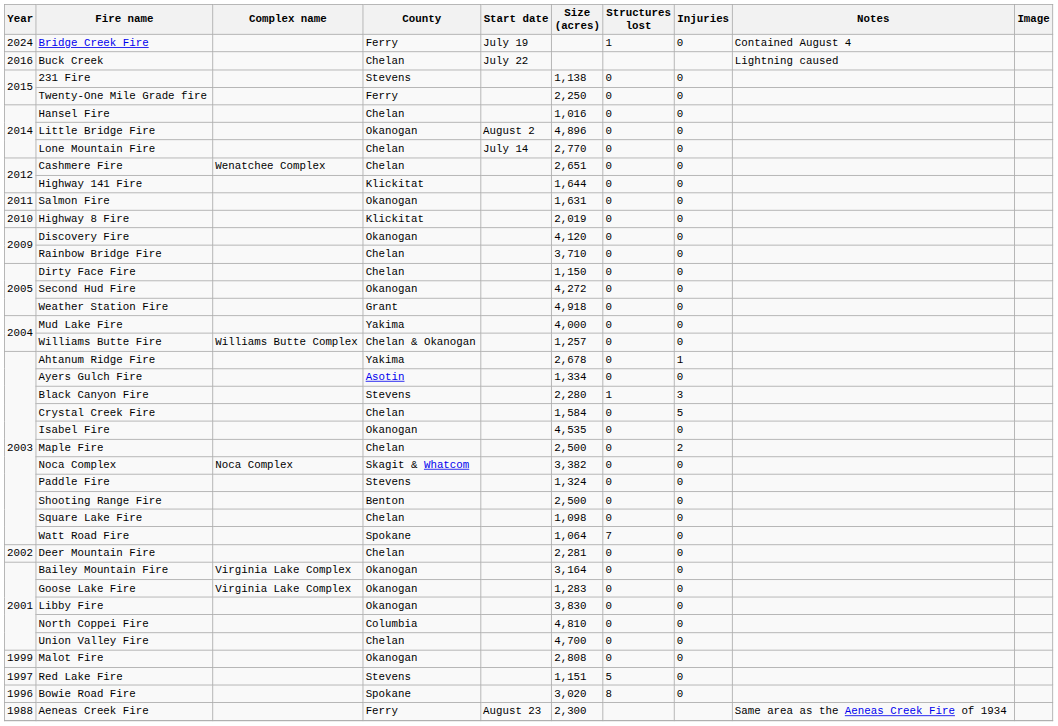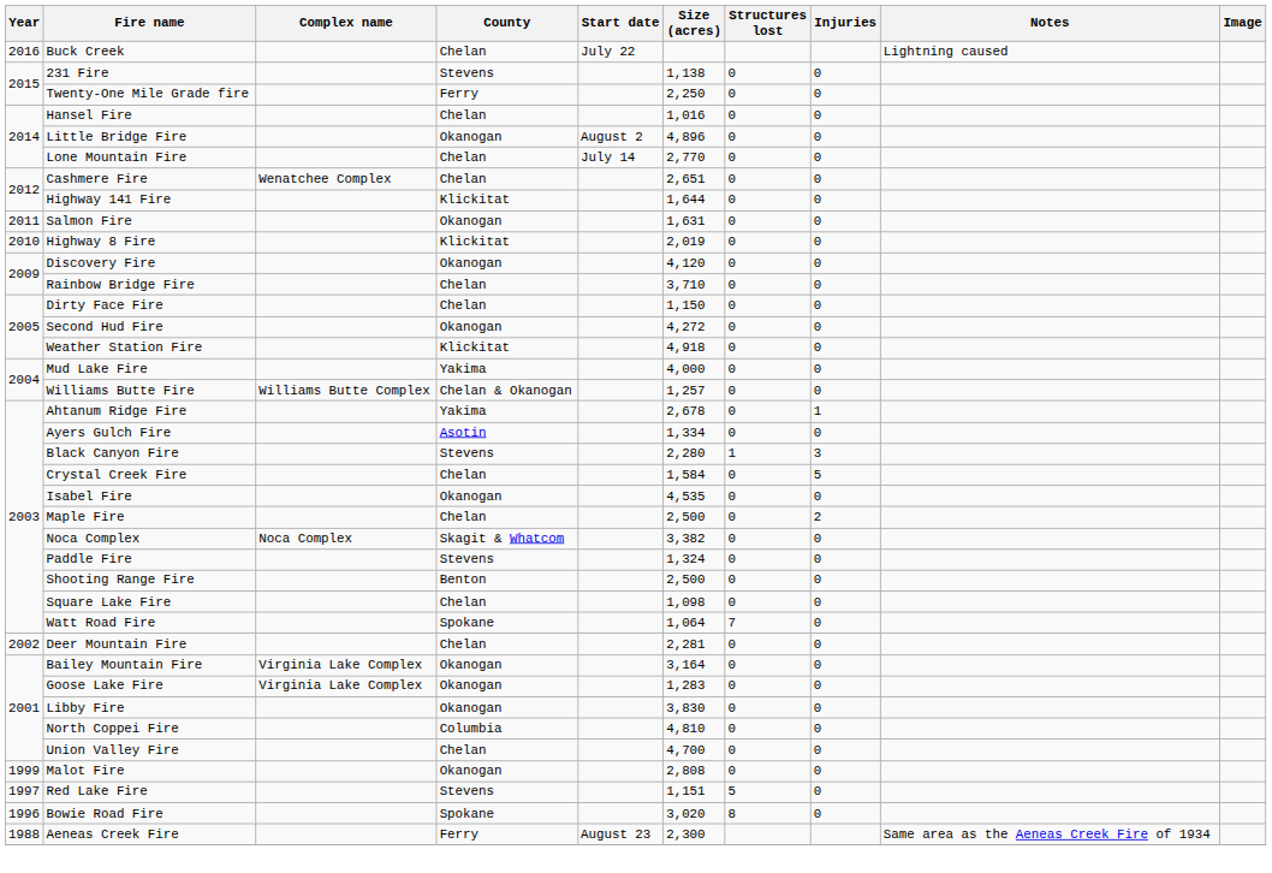 <table class="wikitable sortable" align="center" width="100%">
 <tr>
 <th>Year</th>
 <th>Fire name</th>
 <th>Complex name</th>
 <th>County</th>
 <th>Start date</th>
 <th>Size<br>(acres)</th>
 <th>Structures<br>lost</th>
 <th>Injuries</th>
 <th>Notes</th>
 <th>Image</th>
-</tr>
-<tr>
-<td>2024</td>
-<td><a href='#'>Bridge Creek Fire</a></td>
-<td></td>
-<td>Ferry</td>
-<td>July 19</td>
-<td></td>
-<td>1</td>
-<td>0</td>
-<td>Contained August 4</td>
-<td></td>
 </tr>
 <tr>
 <td>2016</td>
 <td>Buck Creek</td>
 <td></td>
 <td>Chelan</td>
 <td>July 22</td>
 <td></td>
 <td></td>
 <td></td>
 <td>Lightning caused</td>
 </tr>
 <tr>
 <td Rowspan=2>2015</td>
 <td>231 Fire</td>
 <td></td>
 <td>Stevens</td>
 <td></td>
 <td>1,138</td>
 <td>0</td>
 <td>0</td>
 <td></td>
 <td></td>
 </tr>
 <tr>
 <td>Twenty-One Mile Grade fire</td>
 <td></td>
 <td>Ferry</td>
 <td></td>
 <td>2,250</td>
 <td>0</td>
 <td>0</td>
 <td></td>
 <td></td>
 </tr>
 <tr>
 <td Rowspan=3>2014</td>
 <td>Hansel Fire</td>
 <td></td>
 <td>Chelan</td>
 <td></td>
 <td>1,016</td>
 <td>0</td>
 <td>0</td>
 <td></td>
 <td></td>
 </tr>
 <tr>
 <td>Little Bridge Fire</td>
 <td></td>
 <td>Okanogan</td>
 <td>August 2</td>
 <td>4,896</td>
 <td>0</td>
 <td>0</td>
 <td></td>
 <td></td>
 </tr>
 <tr>
 <td>Lone Mountain Fire</td>
 <td></td>
 <td>Chelan</td>
 <td>July 14</td>
 <td>2,770</td>
 <td>0</td>
 <td>0</td>
 <td></td>
 <td></td>
 </tr>
 <tr>
 <td Rowspan=2>2012</td>
 <td>Cashmere Fire</td>
 <td>Wenatchee Complex</td>
 <td>Chelan</td>
 <td></td>
 <td>2,651</td>
 <td>0</td>
 <td>0</td>
 <td></td>
 <td></td>
 </tr>
 <tr>
 <td>Highway 141 Fire</td>
 <td></td>
 <td>Klickitat</td>
 <td></td>
 <td>1,644</td>
 <td>0</td>
 <td>0</td>
 <td></td>
 <td></td>
 </tr>
 <tr>
 <td>2011</td>
 <td>Salmon Fire</td>
 <td></td>
 <td>Okanogan</td>
 <td></td>
 <td>1,631</td>
 <td>0</td>
 <td>0</td>
 <td></td>
 <td></td>
 </tr>
 <tr>
 <td>2010</td>
 <td>Highway 8 Fire</td>
 <td></td>
 <td>Klickitat</td>
 <td></td>
 <td>2,019</td>
 <td>0</td>
 <td>0</td>
 <td></td>
 <td></td>
 </tr>
 <tr>
 <td Rowspan=2>2009</td>
 <td>Discovery Fire</td>
 <td></td>
 <td>Okanogan</td>
 <td></td>
 <td>4,120</td>
 <td>0</td>
 <td>0</td>
 <td></td>
 <td></td>
 </tr>
 <tr>
 <td>Rainbow Bridge Fire</td>
 <td></td>
 <td>Chelan</td>
 <td></td>
 <td>3,710</td>
 <td>0</td>
 <td>0</td>
 <td></td>
 <td></td>
 </tr>
 <tr>
 <td rowspan=3>2005</td>
 <td>Dirty Face Fire</td>
 <td></td>
 <td>Chelan</td>
 <td></td>
 <td>1,150</td>
 <td>0</td>
 <td>0</td>
 <td></td>
 <td></td>
 </tr>
 <tr>
 <td>Second Hud Fire</td>
 <td></td>
 <td>Okanogan</td>
 <td></td>
 <td>4,272</td>
 <td>0</td>
 <td>0</td>
 <td></td>
 <td></td>
 </tr>
 <tr>
 <td>Weather Station Fire</td>
 <td></td>
-<td>Grant</td>
+<td>Klickitat</td>
 <td></td>
 <td>4,918</td>
 <td>0</td>
 <td>0</td>
 <td></td>
 <td></td>
 </tr>
 <tr>
 <td rowspan=2>2004</td>
 <td>Mud Lake Fire</td>
 <td></td>
 <td>Yakima</td>
 <td></td>
 <td>4,000</td>
 <td>0</td>
 <td>0</td>
 <td></td>
 <td></td>
 </tr>
 <tr>
 <td>Williams Butte Fire</td>
 <td>Williams Butte Complex</td>
 <td>Chelan & Okanogan</td>
 <td></td>
 <td>1,257</td>
 <td>0</td>
 <td>0</td>
 <td></td>
 <td></td>
 </tr>
 <tr>
 <td rowspan=11>2003</td>
 <td>Ahtanum Ridge Fire</td>
 <td></td>
 <td>Yakima</td>
 <td></td>
 <td>2,678</td>
 <td>0</td>
 <td>1</td>
 <td></td>
 <td></td>
 </tr>
 <tr>
 <td>Ayers Gulch Fire</td>
 <td></td>
 <td><a href='#'>Asotin</a></td>
 <td></td>
 <td>1,334</td>
 <td>0</td>
 <td>0</td>
 <td></td>
 <td></td>
 </tr>
 <tr>
 <td>Black Canyon Fire</td>
 <td></td>
 <td>Stevens</td>
 <td></td>
 <td>2,280</td>
 <td>1</td>
 <td>3</td>
 <td></td>
 <td></td>
 </tr>
 <tr>
 <td>Crystal Creek Fire</td>
 <td></td>
 <td>Chelan</td>
 <td></td>
 <td>1,584</td>
 <td>0</td>
 <td>5</td>
 <td></td>
 <td></td>
 </tr>
 <tr>
 <td>Isabel Fire</td>
 <td></td>
 <td>Okanogan</td>
 <td></td>
 <td>4,535</td>
 <td>0</td>
 <td>0</td>
 <td></td>
 <td></td>
 </tr>
 <tr>
 <td>Maple Fire</td>
 <td></td>
 <td>Chelan</td>
 <td></td>
 <td>2,500</td>
 <td>0</td>
 <td>2</td>
 <td></td>
 <td></td>
 </tr>
 <tr>
 <td>Noca Complex</td>
 <td>Noca Complex</td>
 <td>Skagit & <a href='#'>Whatcom</a></td>
 <td></td>
 <td>3,382</td>
 <td>0</td>
 <td>0</td>
 <td></td>
 <td></td>
 </tr>
 <tr>
 <td>Paddle Fire</td>
 <td></td>
 <td>Stevens</td>
 <td></td>
 <td>1,324</td>
 <td>0</td>
 <td>0</td>
 <td></td>
 <td></td>
 </tr>
 <tr>
 <td>Shooting Range Fire</td>
 <td></td>
 <td>Benton</td>
 <td></td>
 <td>2,500</td>
 <td>0</td>
 <td>0</td>
 <td></td>
 <td></td>
 </tr>
 <tr>
 <td>Square Lake Fire</td>
 <td></td>
 <td>Chelan</td>
 <td></td>
 <td>1,098</td>
 <td>0</td>
 <td>0</td>
 <td></td>
 <td></td>
 </tr>
 <tr>
 <td>Watt Road Fire</td>
 <td></td>
 <td>Spokane</td>
 <td></td>
 <td>1,064</td>
 <td>7</td>
 <td>0</td>
 <td></td>
 <td></td>
 </tr>
 <tr>
 <td>2002</td>
 <td>Deer Mountain Fire</td>
 <td></td>
 <td>Chelan</td>
 <td></td>
 <td>2,281</td>
 <td>0</td>
 <td>0</td>
 <td></td>
 <td></td>
 </tr>
 <tr>
 <td rowspan=5>2001</td>
 <td>Bailey Mountain Fire</td>
 <td>Virginia Lake Complex</td>
 <td>Okanogan</td>
 <td></td>
 <td>3,164</td>
 <td>0</td>
 <td>0</td>
 <td></td>
 <td></td>
 </tr>
 <tr>
 <td>Goose Lake Fire</td>
 <td>Virginia Lake Complex</td>
 <td>Okanogan</td>
 <td></td>
 <td>1,283</td>
 <td>0</td>
 <td>0</td>
 <td></td>
 <td></td>
 </tr>
 <tr>
 <td>Libby Fire</td>
 <td></td>
 <td>Okanogan</td>
 <td></td>
 <td>3,830</td>
 <td>0</td>
 <td>0</td>
 <td></td>
 <td></td>
 </tr>
 <tr>
 <td>North Coppei Fire</td>
 <td></td>
 <td>Columbia</td>
 <td></td>
 <td>4,810</td>
 <td>0</td>
 <td>0</td>
 <td></td>
 <td></td>
 </tr>
 <tr>
 <td>Union Valley Fire</td>
 <td></td>
 <td>Chelan</td>
 <td></td>
 <td>4,700</td>
 <td>0</td>
 <td>0</td>
 <td></td>
 <td></td>
 </tr>
 <tr>
 <td>1999</td>
 <td>Malot Fire</td>
 <td></td>
 <td>Okanogan</td>
 <td></td>
 <td>2,808</td>
 <td>0</td>
 <td>0</td>
 <td></td>
 <td></td>
 </tr>
 <tr>
 <td>1997</td>
 <td>Red Lake Fire</td>
 <td></td>
 <td>Stevens</td>
 <td></td>
 <td>1,151</td>
 <td>5</td>
 <td>0</td>
 <td></td>
 <td></td>
 </tr>
 <tr>
 <td>1996</td>
 <td>Bowie Road Fire</td>
 <td></td>
 <td>Spokane</td>
 <td></td>
 <td>3,020</td>
 <td>8</td>
 <td>0</td>
 <td></td>
 <td></td>
 </tr>
 <tr>
 <td>1988</td>
 <td>Aeneas Creek Fire</td>
 <td></td>
 <td>Ferry</td>
 <td>August 23</td>
 <td>2,300</td>
 <td></td>
 <td></td>
 <td>Same area as the  <a href='#'>Aeneas Creek Fire</a> of 1934</td>
 <td></td>
 </tr>
 <tr>
 </tr>
 </table>
